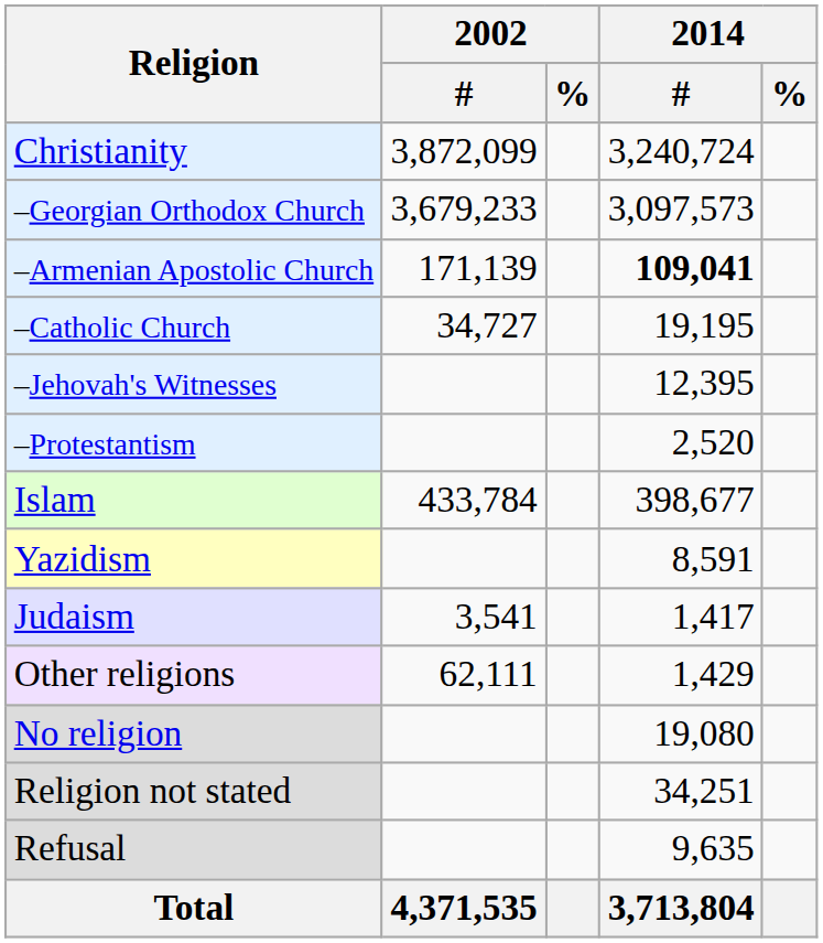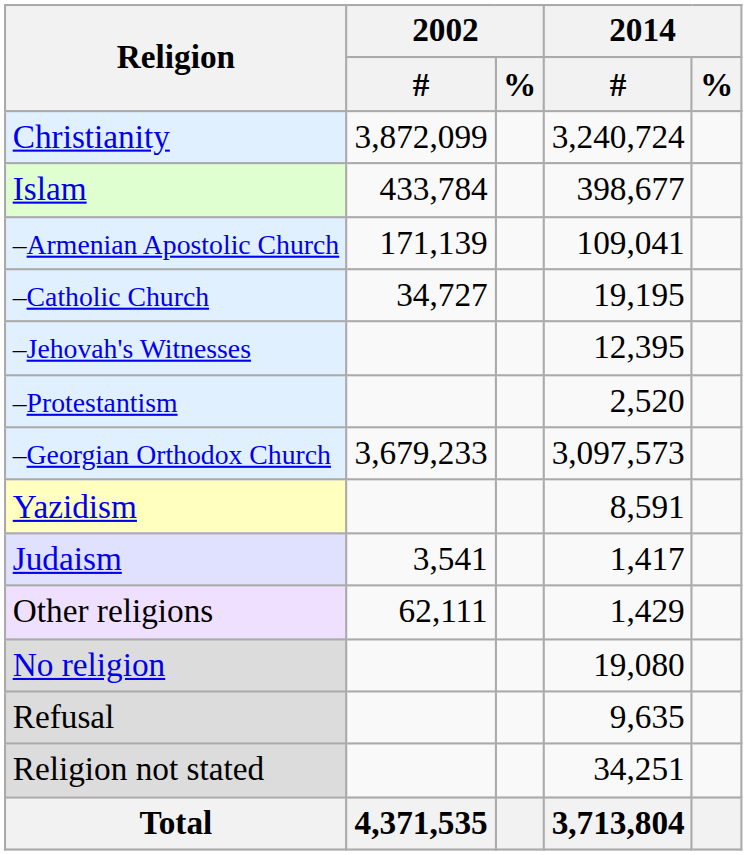 <table class="wikitable">
 <tr>
 <th rowspan="2">Religion</th>
 <th colspan="2">2002</th>
 <th colspan="2">2014</th>
 </tr>
 <tr>
 <th>#</th>
 <th>%</th>
 <th>#</th>
 <th>%</th>
 </tr>
 <tr>
 <td style="background:#E0F0FF;"><a href='#'>Christianity</a></td>
 <td align=right>3,872,099</td>
 <td></td>
 <td align=right>3,240,724</td>
 <td></td>
 </tr>
 <tr>
-<td style="background:#E0F0FF;"><small>–<a href='#'>Georgian Orthodox Church</a></small></td>
-<td align=right>3,679,233</td>
+<td style="background:#E0FFD0;"><a href='#'>Islam</a></td>
+<td align=right>433,784</td>
 <td></td>
-<td align=right>3,097,573</td>
+<td align=right>398,677</td>
 <td></td>
 </tr>
 <tr>
 <td style="background:#E0F0FF;"><small>–<a href='#'>Armenian Apostolic Church</a></small></td>
 <td align=right>171,139</td>
 <td></td>
-<td align=right><strong>109,041</strong></td>
+<td align=right>109,041</td>
 <td></td>
 </tr>
 <tr>
 <td style="background:#E0F0FF;"><small>–<a href='#'>Catholic Church</a></small></td>
 <td align=right>34,727</td>
 <td></td>
 <td align=right>19,195</td>
 <td></td>
 </tr>
 <tr>
 <td style="background:#E0F0FF;"><small>–<a href='#'>Jehovah's Witnesses</a></small></td>
 <td></td>
 <td></td>
 <td align=right>12,395</td>
 <td></td>
 </tr>
 <tr>
 <td style="background:#E0F0FF;"><small>–<a href='#'>Protestantism</a></small></td>
 <td></td>
 <td></td>
 <td align=right>2,520</td>
 <td></td>
 </tr>
 <tr>
-<td style="background:#E0FFD0;"><a href='#'>Islam</a></td>
-<td align=right>433,784</td>
+<td style="background:#E0F0FF;"><small>–<a href='#'>Georgian Orthodox Church</a></small></td>
+<td align=right>3,679,233</td>
 <td></td>
-<td align=right>398,677</td>
+<td align=right>3,097,573</td>
 <td></td>
 </tr>
 <tr>
 <td style="background:#FFFFC0;"><a href='#'>Yazidism</a></td>
 <td></td>
 <td></td>
 <td align=right>8,591</td>
 <td></td>
 </tr>
 <tr>
 <td style="background:#E0E0FF;"><a href='#'>Judaism</a></td>
 <td align=right>3,541</td>
 <td></td>
 <td align=right>1,417</td>
 <td></td>
 </tr>
 <tr>
 <td style="background:#F0E0FF;">Other religions</td>
 <td align=right>62,111</td>
 <td></td>
 <td align=right>1,429</td>
 <td></td>
 </tr>
 <tr>
 <td style="background:#DCDCDC;"><a href='#'>No religion</a></td>
 <td></td>
 <td></td>
 <td align=right>19,080</td>
 <td></td>
 </tr>
 <tr>
+<td style="background:#DCDCDC;">Refusal</td>
+<td></td>
+<td></td>
+<td align=right>9,635</td>
+<td></td>
+</tr>
+<tr>
 <td style="background:#DCDCDC;">Religion not stated</td>
 <td></td>
 <td></td>
 <td align=right>34,251</td>
-<td></td>
-</tr>
-<tr>
-<td style="background:#DCDCDC;">Refusal</td>
-<td></td>
-<td></td>
-<td align=right>9,635</td>
 <td></td>
 </tr>
 <tr>
 <th>Total</th>
 <th align=right>4,371,535</th>
 <th></th>
 <th align=right>3,713,804</th>
 <th></th>
 </tr>
 </table>
